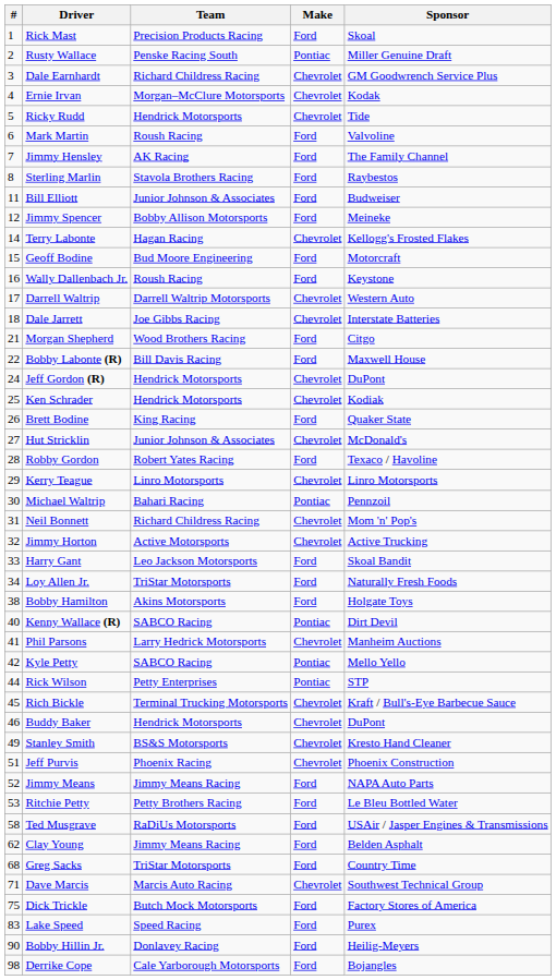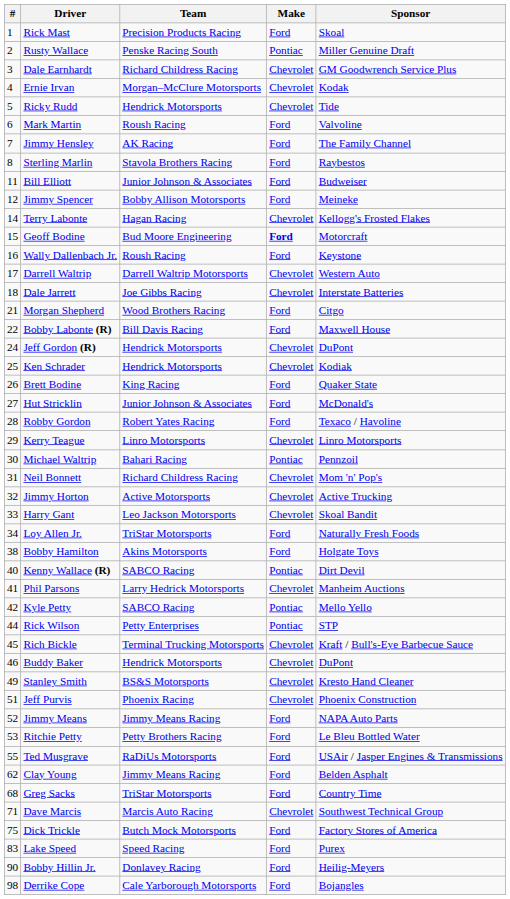 <table class="wikitable" style="font-size:95%">
 <tr>
 <th>#</th>
 <th>Driver</th>
 <th>Team</th>
 <th>Make</th>
 <th>Sponsor</th>
 </tr>
 <tr>
 <td>1</td>
 <td><a href='#'>Rick Mast</a></td>
 <td><a href='#'>Precision Products Racing</a></td>
 <td><a href='#'>Ford</a></td>
 <td><a href='#'>Skoal</a></td>
 </tr>
 <tr>
 <td>2</td>
 <td><a href='#'>Rusty Wallace</a></td>
 <td><a href='#'>Penske Racing South</a></td>
 <td><a href='#'>Pontiac</a></td>
 <td><a href='#'>Miller Genuine Draft</a></td>
 </tr>
 <tr>
 <td>3</td>
 <td><a href='#'>Dale Earnhardt</a></td>
 <td><a href='#'>Richard Childress Racing</a></td>
 <td><a href='#'>Chevrolet</a></td>
 <td><a href='#'>GM Goodwrench Service Plus</a></td>
 </tr>
 <tr>
 <td>4</td>
 <td><a href='#'>Ernie Irvan</a></td>
 <td><a href='#'>Morgan–McClure Motorsports</a></td>
 <td><a href='#'>Chevrolet</a></td>
 <td><a href='#'>Kodak</a></td>
 </tr>
 <tr>
 <td>5</td>
 <td><a href='#'>Ricky Rudd</a></td>
 <td><a href='#'>Hendrick Motorsports</a></td>
 <td><a href='#'>Chevrolet</a></td>
 <td><a href='#'>Tide</a></td>
 </tr>
 <tr>
 <td>6</td>
 <td><a href='#'>Mark Martin</a></td>
 <td><a href='#'>Roush Racing</a></td>
 <td><a href='#'>Ford</a></td>
 <td><a href='#'>Valvoline</a></td>
 </tr>
 <tr>
 <td>7</td>
 <td><a href='#'>Jimmy Hensley</a></td>
 <td><a href='#'>AK Racing</a></td>
 <td><a href='#'>Ford</a></td>
 <td><a href='#'>The Family Channel</a></td>
 </tr>
 <tr>
 <td>8</td>
 <td><a href='#'>Sterling Marlin</a></td>
 <td><a href='#'>Stavola Brothers Racing</a></td>
 <td><a href='#'>Ford</a></td>
 <td><a href='#'>Raybestos</a></td>
 </tr>
 <tr>
 <td>11</td>
 <td><a href='#'>Bill Elliott</a></td>
 <td><a href='#'>Junior Johnson & Associates</a></td>
 <td><a href='#'>Ford</a></td>
 <td><a href='#'>Budweiser</a></td>
 </tr>
 <tr>
 <td>12</td>
 <td><a href='#'>Jimmy Spencer</a></td>
 <td><a href='#'>Bobby Allison Motorsports</a></td>
 <td><a href='#'>Ford</a></td>
 <td><a href='#'>Meineke</a></td>
 </tr>
 <tr>
 <td>14</td>
 <td><a href='#'>Terry Labonte</a></td>
 <td><a href='#'>Hagan Racing</a></td>
 <td><a href='#'>Chevrolet</a></td>
 <td><a href='#'>Kellogg's Frosted Flakes</a></td>
 </tr>
 <tr>
 <td>15</td>
 <td><a href='#'>Geoff Bodine</a></td>
 <td><a href='#'>Bud Moore Engineering</a></td>
-<td><a href='#'>Ford</a></td>
+<td><strong><a href='#'>Ford</a></strong></td>
 <td><a href='#'>Motorcraft</a></td>
 </tr>
 <tr>
 <td>16</td>
 <td><a href='#'>Wally Dallenbach Jr.</a></td>
 <td><a href='#'>Roush Racing</a></td>
 <td><a href='#'>Ford</a></td>
 <td><a href='#'>Keystone</a></td>
 </tr>
 <tr>
 <td>17</td>
 <td><a href='#'>Darrell Waltrip</a></td>
 <td><a href='#'>Darrell Waltrip Motorsports</a></td>
 <td><a href='#'>Chevrolet</a></td>
 <td><a href='#'>Western Auto</a></td>
 </tr>
 <tr>
 <td>18</td>
 <td><a href='#'>Dale Jarrett</a></td>
 <td><a href='#'>Joe Gibbs Racing</a></td>
 <td><a href='#'>Chevrolet</a></td>
 <td><a href='#'>Interstate Batteries</a></td>
 </tr>
 <tr>
 <td>21</td>
 <td><a href='#'>Morgan Shepherd</a></td>
 <td><a href='#'>Wood Brothers Racing</a></td>
 <td><a href='#'>Ford</a></td>
 <td><a href='#'>Citgo</a></td>
 </tr>
 <tr>
 <td>22</td>
 <td><a href='#'>Bobby Labonte</a> <strong>(R)</strong></td>
 <td><a href='#'>Bill Davis Racing</a></td>
 <td><a href='#'>Ford</a></td>
 <td><a href='#'>Maxwell House</a></td>
 </tr>
 <tr>
 <td>24</td>
 <td><a href='#'>Jeff Gordon</a> <strong>(R)</strong></td>
 <td><a href='#'>Hendrick Motorsports</a></td>
 <td><a href='#'>Chevrolet</a></td>
 <td><a href='#'>DuPont</a></td>
 </tr>
 <tr>
 <td>25</td>
 <td><a href='#'>Ken Schrader</a></td>
 <td><a href='#'>Hendrick Motorsports</a></td>
 <td><a href='#'>Chevrolet</a></td>
 <td><a href='#'>Kodiak</a></td>
 </tr>
 <tr>
 <td>26</td>
 <td><a href='#'>Brett Bodine</a></td>
 <td><a href='#'>King Racing</a></td>
 <td><a href='#'>Ford</a></td>
 <td><a href='#'>Quaker State</a></td>
 </tr>
 <tr>
 <td>27</td>
 <td><a href='#'>Hut Stricklin</a></td>
 <td><a href='#'>Junior Johnson & Associates</a></td>
-<td><a href='#'>Chevrolet</a></td>
+<td><a href='#'>Ford</a></td>
 <td><a href='#'>McDonald's</a></td>
 </tr>
 <tr>
 <td>28</td>
 <td><a href='#'>Robby Gordon</a></td>
 <td><a href='#'>Robert Yates Racing</a></td>
 <td><a href='#'>Ford</a></td>
 <td><a href='#'>Texaco</a> / <a href='#'>Havoline</a></td>
 </tr>
 <tr>
 <td>29</td>
 <td><a href='#'>Kerry Teague</a></td>
 <td><a href='#'>Linro Motorsports</a></td>
 <td><a href='#'>Chevrolet</a></td>
 <td><a href='#'>Linro Motorsports</a></td>
 </tr>
 <tr>
 <td>30</td>
 <td><a href='#'>Michael Waltrip</a></td>
 <td><a href='#'>Bahari Racing</a></td>
 <td><a href='#'>Pontiac</a></td>
 <td><a href='#'>Pennzoil</a></td>
 </tr>
 <tr>
 <td>31</td>
 <td><a href='#'>Neil Bonnett</a></td>
 <td><a href='#'>Richard Childress Racing</a></td>
 <td><a href='#'>Chevrolet</a></td>
 <td><a href='#'>Mom 'n' Pop's</a></td>
 </tr>
 <tr>
 <td>32</td>
 <td><a href='#'>Jimmy Horton</a></td>
 <td><a href='#'>Active Motorsports</a></td>
 <td><a href='#'>Chevrolet</a></td>
 <td><a href='#'>Active Trucking</a></td>
 </tr>
 <tr>
 <td>33</td>
 <td><a href='#'>Harry Gant</a></td>
 <td><a href='#'>Leo Jackson Motorsports</a></td>
-<td><a href='#'>Ford</a></td>
+<td><a href='#'>Chevrolet</a></td>
 <td><a href='#'>Skoal Bandit</a></td>
 </tr>
 <tr>
 <td>34</td>
 <td><a href='#'>Loy Allen Jr.</a></td>
 <td><a href='#'>TriStar Motorsports</a></td>
 <td><a href='#'>Ford</a></td>
 <td><a href='#'>Naturally Fresh Foods</a></td>
 </tr>
 <tr>
 <td>38</td>
 <td><a href='#'>Bobby Hamilton</a></td>
 <td><a href='#'>Akins Motorsports</a></td>
 <td><a href='#'>Ford</a></td>
 <td><a href='#'>Holgate Toys</a></td>
 </tr>
 <tr>
 <td>40</td>
 <td><a href='#'>Kenny Wallace</a> <strong>(R)</strong></td>
 <td><a href='#'>SABCO Racing</a></td>
 <td><a href='#'>Pontiac</a></td>
 <td><a href='#'>Dirt Devil</a></td>
 </tr>
 <tr>
 <td>41</td>
 <td><a href='#'>Phil Parsons</a></td>
 <td><a href='#'>Larry Hedrick Motorsports</a></td>
 <td><a href='#'>Chevrolet</a></td>
 <td><a href='#'>Manheim Auctions</a></td>
 </tr>
 <tr>
 <td>42</td>
 <td><a href='#'>Kyle Petty</a></td>
 <td><a href='#'>SABCO Racing</a></td>
 <td><a href='#'>Pontiac</a></td>
 <td><a href='#'>Mello Yello</a></td>
 </tr>
 <tr>
 <td>44</td>
 <td><a href='#'>Rick Wilson</a></td>
 <td><a href='#'>Petty Enterprises</a></td>
 <td><a href='#'>Pontiac</a></td>
 <td><a href='#'>STP</a></td>
 </tr>
 <tr>
 <td>45</td>
 <td><a href='#'>Rich Bickle</a></td>
 <td><a href='#'>Terminal Trucking Motorsports</a></td>
 <td><a href='#'>Chevrolet</a></td>
 <td><a href='#'>Kraft</a> / <a href='#'>Bull's-Eye Barbecue Sauce</a></td>
 </tr>
 <tr>
 <td>46</td>
 <td><a href='#'>Buddy Baker</a></td>
 <td><a href='#'>Hendrick Motorsports</a></td>
 <td><a href='#'>Chevrolet</a></td>
 <td><a href='#'>DuPont</a></td>
 </tr>
 <tr>
 <td>49</td>
 <td><a href='#'>Stanley Smith</a></td>
 <td><a href='#'>BS&S Motorsports</a></td>
 <td><a href='#'>Chevrolet</a></td>
 <td><a href='#'>Kresto Hand Cleaner</a></td>
 </tr>
 <tr>
 <td>51</td>
 <td><a href='#'>Jeff Purvis</a></td>
 <td><a href='#'>Phoenix Racing</a></td>
 <td><a href='#'>Chevrolet</a></td>
 <td><a href='#'>Phoenix Construction</a></td>
 </tr>
 <tr>
 <td>52</td>
 <td><a href='#'>Jimmy Means</a></td>
 <td><a href='#'>Jimmy Means Racing</a></td>
 <td><a href='#'>Ford</a></td>
 <td><a href='#'>NAPA Auto Parts</a></td>
 </tr>
 <tr>
 <td>53</td>
 <td><a href='#'>Ritchie Petty</a></td>
 <td><a href='#'>Petty Brothers Racing</a></td>
 <td><a href='#'>Ford</a></td>
 <td><a href='#'>Le Bleu Bottled Water</a></td>
 </tr>
 <tr>
-<td>58</td>
+<td>55</td>
 <td><a href='#'>Ted Musgrave</a></td>
 <td><a href='#'>RaDiUs Motorsports</a></td>
 <td><a href='#'>Ford</a></td>
 <td><a href='#'>USAir</a> / <a href='#'>Jasper Engines & Transmissions</a></td>
 </tr>
 <tr>
 <td>62</td>
 <td><a href='#'>Clay Young</a></td>
 <td><a href='#'>Jimmy Means Racing</a></td>
 <td><a href='#'>Ford</a></td>
 <td><a href='#'>Belden Asphalt</a></td>
 </tr>
 <tr>
 <td>68</td>
 <td><a href='#'>Greg Sacks</a></td>
 <td><a href='#'>TriStar Motorsports</a></td>
 <td><a href='#'>Ford</a></td>
 <td><a href='#'>Country Time</a></td>
 </tr>
 <tr>
 <td>71</td>
 <td><a href='#'>Dave Marcis</a></td>
 <td><a href='#'>Marcis Auto Racing</a></td>
 <td><a href='#'>Chevrolet</a></td>
 <td><a href='#'>Southwest Technical Group</a></td>
 </tr>
 <tr>
 <td>75</td>
 <td><a href='#'>Dick Trickle</a></td>
 <td><a href='#'>Butch Mock Motorsports</a></td>
 <td><a href='#'>Ford</a></td>
 <td><a href='#'>Factory Stores of America</a></td>
 </tr>
 <tr>
 <td>83</td>
 <td><a href='#'>Lake Speed</a></td>
 <td><a href='#'>Speed Racing</a></td>
 <td><a href='#'>Ford</a></td>
 <td><a href='#'>Purex</a></td>
 </tr>
 <tr>
 <td>90</td>
 <td><a href='#'>Bobby Hillin Jr.</a></td>
 <td><a href='#'>Donlavey Racing</a></td>
 <td><a href='#'>Ford</a></td>
 <td><a href='#'>Heilig-Meyers</a></td>
 </tr>
 <tr>
 <td>98</td>
 <td><a href='#'>Derrike Cope</a></td>
 <td><a href='#'>Cale Yarborough Motorsports</a></td>
 <td><a href='#'>Ford</a></td>
 <td><a href='#'>Bojangles</a></td>
 </tr>
 </table>
